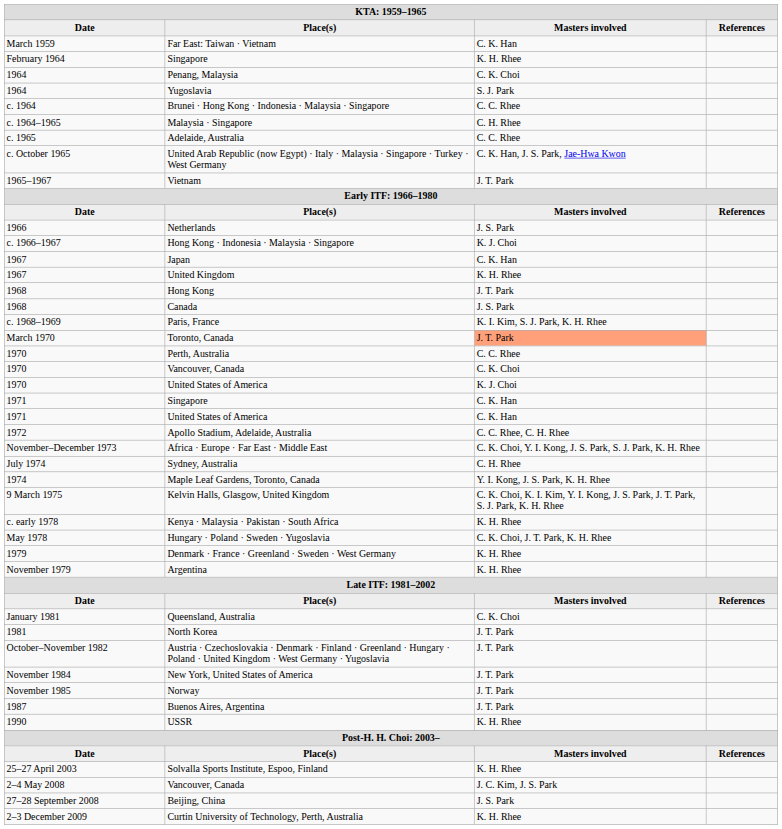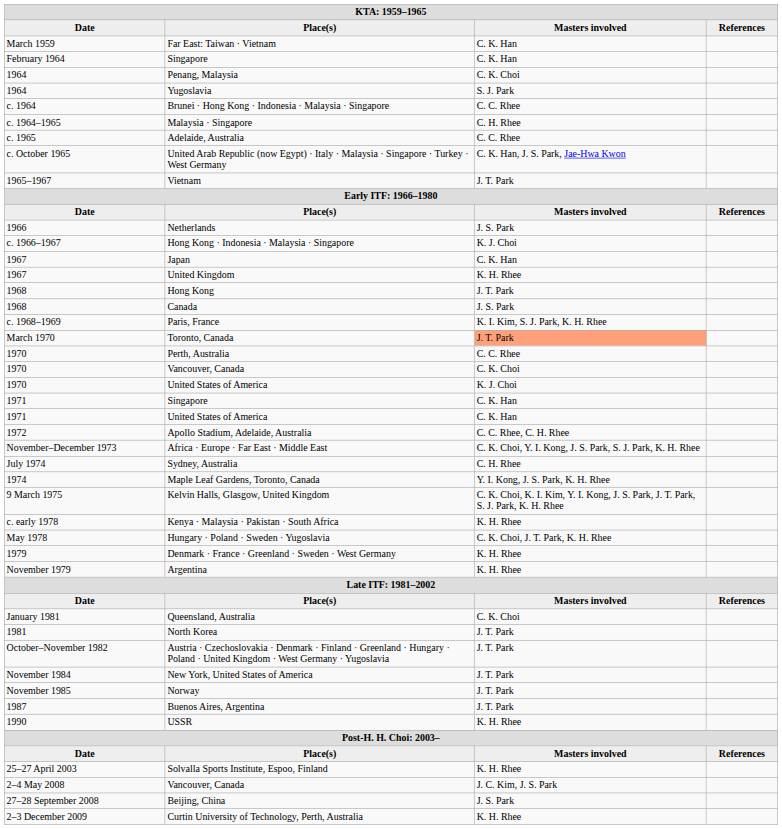 <table class="wikitable">
 <tr valign="top">
 <th colspan="4" style="background:#DDDDDD;">KTA: 1959–1965</th>
 </tr>
 <tr valign="top">
 <th style="background:#EEEEEE;">Date</th>
 <th width="40%" style="background:#EEEEEE;">Place(s)</th>
 <th width="30%" style="background:#EEEEEE;">Masters involved</th>
 <th style="background:#EEEEEE;">References</th>
 </tr>
 <tr valign="top">
 <td>March 1959</td>
 <td>Far East: Taiwan · Vietnam</td>
 <td>C. K. Han</td>
 <td></td>
 </tr>
 <tr valign="top">
 <td>February 1964</td>
 <td>Singapore</td>
-<td>K. H. Rhee</td>
+<td>C. K. Han</td>
 <td></td>
 </tr>
 <tr valign="top">
 <td>1964</td>
 <td>Penang, Malaysia</td>
 <td>C. K. Choi</td>
 <td></td>
 </tr>
 <tr valign="top">
 <td>1964</td>
 <td>Yugoslavia</td>
 <td>S. J. Park</td>
 <td></td>
 </tr>
 <tr valign="top">
 <td>c. 1964</td>
 <td>Brunei · Hong Kong · Indonesia · Malaysia · Singapore</td>
 <td>C. C. Rhee</td>
 <td></td>
 </tr>
 <tr valign="top">
 <td>c. 1964–1965</td>
 <td>Malaysia · Singapore</td>
 <td>C. H. Rhee</td>
 <td></td>
 </tr>
 <tr valign="top">
 <td>c. 1965</td>
 <td>Adelaide, Australia</td>
 <td>C. C. Rhee</td>
 <td></td>
 </tr>
 <tr valign="top">
 <td>c. October 1965</td>
 <td>United Arab Republic (now Egypt) · Italy · Malaysia · Singapore · Turkey · West Germany</td>
 <td>C. K. Han, J. S. Park, <a href='#'>Jae-Hwa Kwon</a></td>
 <td></td>
 </tr>
 <tr valign="top">
 <td>1965–1967</td>
 <td>Vietnam</td>
 <td>J. T. Park</td>
 <td></td>
 </tr>
 <tr valign="top">
 <th colspan="4" style="background:#DDDDDD;">Early ITF: 1966–1980</th>
 </tr>
 <tr valign="top">
 <th style="background:#EEEEEE;">Date</th>
 <th width="40%" style="background:#EEEEEE;">Place(s)</th>
 <th width="30%" style="background:#EEEEEE;">Masters involved</th>
 <th style="background:#EEEEEE;">References</th>
 </tr>
 <tr valign="top">
 <td>1966</td>
 <td>Netherlands</td>
 <td>J. S. Park</td>
 <td></td>
 </tr>
 <tr valign="top">
 <td>c. 1966–1967</td>
 <td>Hong Kong · Indonesia · Malaysia · Singapore</td>
 <td>K. J. Choi</td>
 <td></td>
 </tr>
 <tr valign="top">
 <td>1967</td>
 <td>Japan</td>
 <td>C. K. Han</td>
 <td></td>
 </tr>
 <tr valign="top">
 <td>1967</td>
 <td>United Kingdom</td>
 <td>K. H. Rhee</td>
 <td></td>
 </tr>
 <tr valign="top">
 <td>1968</td>
 <td>Hong Kong</td>
 <td>J. T. Park</td>
 <td></td>
 </tr>
 <tr valign="top">
 <td>1968</td>
 <td>Canada</td>
 <td>J. S. Park</td>
 <td></td>
 </tr>
 <tr valign="top">
 <td>c. 1968–1969</td>
 <td>Paris, France</td>
 <td>K. I. Kim, S. J. Park, K. H. Rhee</td>
 <td></td>
 </tr>
 <tr valign="top">
 <td>March 1970</td>
 <td>Toronto, Canada</td>
 <td style="background: lightsalmon;">J. T. Park</td>
 <td></td>
 </tr>
 <tr valign="top">
 <td>1970</td>
 <td>Perth, Australia</td>
 <td>C. C. Rhee</td>
 <td></td>
 </tr>
 <tr valign="top">
 <td>1970</td>
 <td>Vancouver, Canada</td>
 <td>C. K. Choi</td>
 <td></td>
 </tr>
 <tr valign="top">
 <td>1970</td>
 <td>United States of America</td>
 <td>K. J. Choi</td>
 <td></td>
 </tr>
 <tr valign="top">
 <td>1971</td>
 <td>Singapore</td>
 <td>C. K. Han</td>
 <td></td>
 </tr>
 <tr valign="top">
 <td>1971</td>
 <td>United States of America</td>
 <td>C. K. Han</td>
 <td></td>
 </tr>
 <tr valign="top">
 <td>1972</td>
 <td>Apollo Stadium, Adelaide, Australia</td>
 <td>C. C. Rhee, C. H. Rhee</td>
 <td></td>
 </tr>
 <tr valign="top">
 <td>November–December 1973</td>
 <td>Africa · Europe · Far East · Middle East</td>
 <td>C. K. Choi, Y. I. Kong, J. S. Park, S. J. Park, K. H. Rhee</td>
 <td></td>
 </tr>
 <tr valign="top">
 <td>July 1974</td>
 <td>Sydney, Australia</td>
 <td>C. H. Rhee</td>
 <td></td>
 </tr>
 <tr valign="top">
 <td>1974</td>
 <td>Maple Leaf Gardens, Toronto, Canada</td>
 <td>Y. I. Kong,  J. S. Park, K. H. Rhee</td>
 <td></td>
 </tr>
 <tr valign="top">
 <td>9 March 1975</td>
 <td>Kelvin Halls, Glasgow, United Kingdom</td>
 <td>C. K. Choi, K. I. Kim, Y. I. Kong,  J. S. Park, J. T. Park, S. J. Park, K. H. Rhee</td>
 <td></td>
 </tr>
 <tr valign="top">
 <td>c. early 1978</td>
 <td>Kenya · Malaysia · Pakistan · South Africa</td>
 <td>K. H. Rhee</td>
 <td></td>
 </tr>
 <tr valign="top">
 <td>May 1978</td>
 <td>Hungary · Poland · Sweden · Yugoslavia</td>
 <td>C. K. Choi, J. T. Park, K. H. Rhee</td>
 <td></td>
 </tr>
 <tr valign="top">
 <td>1979</td>
 <td>Denmark · France · Greenland · Sweden · West Germany</td>
 <td>K. H. Rhee</td>
 <td></td>
 </tr>
 <tr valign="top">
 <td>November 1979</td>
 <td>Argentina</td>
 <td>K. H. Rhee</td>
 <td></td>
 </tr>
 <tr valign="top">
 <th colspan="4" style="background:#DDDDDD;">Late ITF: 1981–2002</th>
 </tr>
 <tr valign="top">
 <th style="background:#EEEEEE;">Date</th>
 <th width="40%" style="background:#EEEEEE;">Place(s)</th>
 <th width="30%" style="background:#EEEEEE;">Masters involved</th>
 <th style="background:#EEEEEE;">References</th>
 </tr>
 <tr valign="top">
 <td>January 1981</td>
 <td>Queensland, Australia</td>
 <td>C. K. Choi</td>
 <td></td>
 </tr>
 <tr valign="top">
 <td>1981</td>
 <td>North Korea</td>
 <td>J. T. Park</td>
 <td></td>
 </tr>
 <tr valign="top">
 <td>October–November 1982</td>
 <td>Austria · Czechoslovakia · Denmark · Finland · Greenland · Hungary · Poland · United Kingdom · West Germany · Yugoslavia</td>
 <td>J. T. Park</td>
 <td></td>
 </tr>
 <tr valign="top">
 <td>November 1984</td>
 <td>New York, United States of America</td>
 <td>J. T. Park</td>
 <td></td>
 </tr>
 <tr valign="top">
 <td>November 1985</td>
 <td>Norway</td>
 <td>J. T. Park</td>
 <td></td>
 </tr>
 <tr valign="top">
 <td>1987</td>
 <td>Buenos Aires, Argentina</td>
 <td>J. T. Park</td>
 <td></td>
 </tr>
 <tr valign="top">
 <td>1990</td>
 <td>USSR</td>
 <td>K. H. Rhee</td>
 <td></td>
 </tr>
 <tr valign="top">
 <th colspan="4" style="background:#DDDDDD;">Post-H. H. Choi: 2003–</th>
 </tr>
 <tr valign="top">
 <th style="background:#EEEEEE;">Date</th>
 <th width="40%" style="background:#EEEEEE;">Place(s)</th>
 <th width="30%" style="background:#EEEEEE;">Masters involved</th>
 <th style="background:#EEEEEE;">References</th>
 </tr>
 <tr valign="top">
 <td>25–27 April 2003</td>
 <td>Solvalla Sports Institute, Espoo, Finland</td>
 <td>K. H. Rhee</td>
 <td></td>
 </tr>
 <tr valign="top">
 <td>2–4 May 2008</td>
 <td>Vancouver, Canada</td>
 <td>J. C. Kim, J. S. Park</td>
 <td></td>
 </tr>
 <tr valign="top">
 <td>27–28 September 2008</td>
 <td>Beijing, China</td>
 <td>J. S. Park</td>
 <td></td>
 </tr>
 <tr valign="top">
 <td>2–3 December 2009</td>
 <td>Curtin University of Technology, Perth, Australia</td>
 <td>K. H. Rhee</td>
 <td></td>
 </tr>
 </table>
